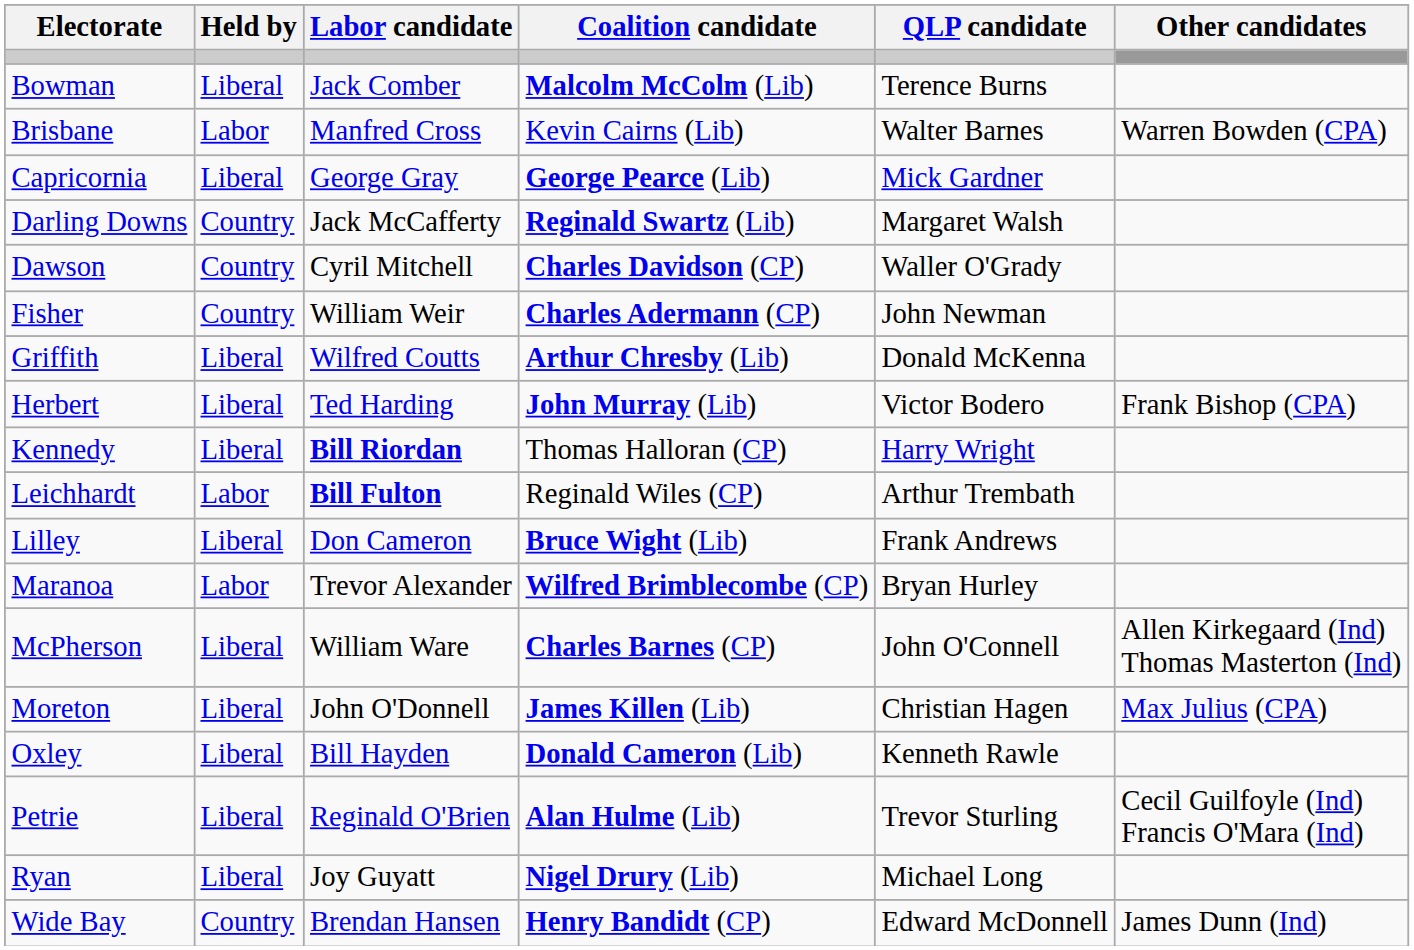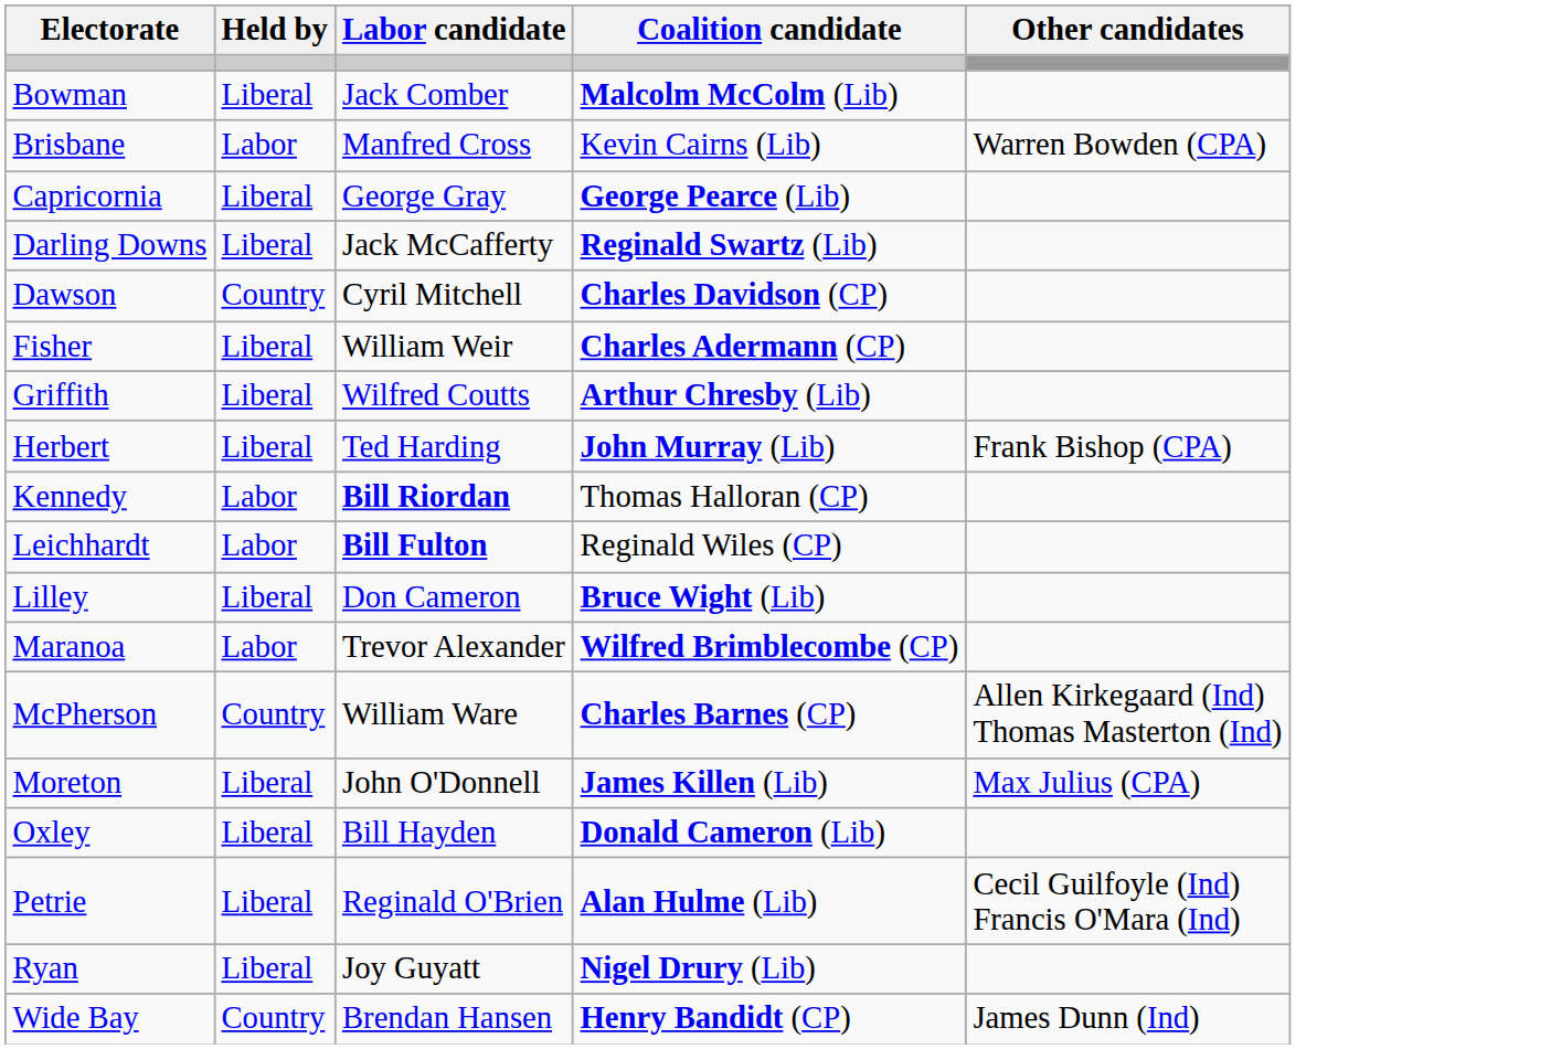 <table class="wikitable">
 <tr>
 <th>Electorate</th>
 <th>Held by</th>
 <th><a href='#'>Labor</a> candidate</th>
 <th><a href='#'>Coalition</a> candidate</th>
-<th><a href='#'>QLP</a> candidate</th>
 <th>Other candidates</th>
 </tr>
 <tr bgcolor="#cccccc">
-<td></td>
 <td></td>
 <td></td>
 <td></td>
 <td></td>
 <td bgcolor="#999999"></td>
 </tr>
 <tr>
 <td><a href='#'>Bowman</a></td>
 <td><a href='#'>Liberal</a></td>
 <td><a href='#'>Jack Comber</a></td>
 <td><strong><a href='#'>Malcolm McColm</a></strong> (<a href='#'>Lib</a>)</td>
-<td>Terence Burns</td>
 <td></td>
 </tr>
 <tr>
 <td><a href='#'>Brisbane</a></td>
 <td><a href='#'>Labor</a></td>
 <td><a href='#'>Manfred Cross</a></td>
 <td><a href='#'>Kevin Cairns</a> (<a href='#'>Lib</a>)</td>
-<td>Walter Barnes</td>
 <td>Warren Bowden (<a href='#'>CPA</a>)</td>
 </tr>
 <tr>
 <td><a href='#'>Capricornia</a></td>
 <td><a href='#'>Liberal</a></td>
 <td><a href='#'>George Gray</a></td>
 <td><strong><a href='#'>George Pearce</a></strong> (<a href='#'>Lib</a>)</td>
-<td><a href='#'>Mick Gardner</a></td>
 <td></td>
 </tr>
 <tr>
 <td><a href='#'>Darling Downs</a></td>
-<td><a href='#'>Country</a></td>
+<td><a href='#'>Liberal</a></td>
 <td>Jack McCafferty</td>
 <td><strong><a href='#'>Reginald Swartz</a></strong> (<a href='#'>Lib</a>)</td>
-<td>Margaret Walsh</td>
 <td></td>
 </tr>
 <tr>
 <td><a href='#'>Dawson</a></td>
 <td><a href='#'>Country</a></td>
 <td>Cyril Mitchell</td>
 <td><strong><a href='#'>Charles Davidson</a></strong> (<a href='#'>CP</a>)</td>
-<td>Waller O'Grady</td>
 <td></td>
 </tr>
 <tr>
 <td><a href='#'>Fisher</a></td>
-<td><a href='#'>Country</a></td>
+<td><a href='#'>Liberal</a></td>
 <td>William Weir</td>
 <td><strong><a href='#'>Charles Adermann</a></strong> (<a href='#'>CP</a>)</td>
-<td>John Newman</td>
 <td></td>
 </tr>
 <tr>
 <td><a href='#'>Griffith</a></td>
 <td><a href='#'>Liberal</a></td>
 <td><a href='#'>Wilfred Coutts</a></td>
 <td><strong><a href='#'>Arthur Chresby</a></strong> (<a href='#'>Lib</a>)</td>
-<td>Donald McKenna</td>
 <td></td>
 </tr>
 <tr>
 <td><a href='#'>Herbert</a></td>
 <td><a href='#'>Liberal</a></td>
 <td><a href='#'>Ted Harding</a></td>
 <td><strong><a href='#'>John Murray</a></strong> (<a href='#'>Lib</a>)</td>
-<td>Victor Bodero</td>
 <td>Frank Bishop (<a href='#'>CPA</a>)</td>
 </tr>
 <tr>
 <td><a href='#'>Kennedy</a></td>
-<td><a href='#'>Liberal</a></td>
+<td><a href='#'>Labor</a></td>
 <td><strong><a href='#'>Bill Riordan</a></strong></td>
 <td>Thomas Halloran (<a href='#'>CP</a>)</td>
-<td><a href='#'>Harry Wright</a></td>
 <td></td>
 </tr>
 <tr>
 <td><a href='#'>Leichhardt</a></td>
 <td><a href='#'>Labor</a></td>
 <td><strong><a href='#'>Bill Fulton</a></strong></td>
 <td>Reginald Wiles (<a href='#'>CP</a>)</td>
-<td>Arthur Trembath</td>
 <td></td>
 </tr>
 <tr>
 <td><a href='#'>Lilley</a></td>
 <td><a href='#'>Liberal</a></td>
 <td><a href='#'>Don Cameron</a></td>
 <td><strong><a href='#'>Bruce Wight</a></strong> (<a href='#'>Lib</a>)</td>
-<td>Frank Andrews</td>
 <td></td>
 </tr>
 <tr>
 <td><a href='#'>Maranoa</a></td>
 <td><a href='#'>Labor</a></td>
 <td>Trevor Alexander</td>
 <td><strong><a href='#'>Wilfred Brimblecombe</a></strong> (<a href='#'>CP</a>)</td>
-<td>Bryan Hurley</td>
 <td></td>
 </tr>
 <tr>
 <td><a href='#'>McPherson</a></td>
-<td><a href='#'>Liberal</a></td>
+<td><a href='#'>Country</a></td>
 <td>William Ware</td>
 <td><strong><a href='#'>Charles Barnes</a></strong> (<a href='#'>CP</a>)</td>
-<td>John O'Connell</td>
 <td>Allen Kirkegaard (<a href='#'>Ind</a>)<br>Thomas Masterton (<a href='#'>Ind</a>)</td>
 </tr>
 <tr>
 <td><a href='#'>Moreton</a></td>
 <td><a href='#'>Liberal</a></td>
 <td>John O'Donnell</td>
 <td><strong><a href='#'>James Killen</a></strong> (<a href='#'>Lib</a>)</td>
-<td>Christian Hagen</td>
 <td><a href='#'>Max Julius</a> (<a href='#'>CPA</a>)</td>
 </tr>
 <tr>
 <td><a href='#'>Oxley</a></td>
 <td><a href='#'>Liberal</a></td>
 <td><a href='#'>Bill Hayden</a></td>
 <td><strong><a href='#'>Donald Cameron</a></strong> (<a href='#'>Lib</a>)</td>
-<td>Kenneth Rawle</td>
 <td></td>
 </tr>
 <tr>
 <td><a href='#'>Petrie</a></td>
 <td><a href='#'>Liberal</a></td>
 <td><a href='#'>Reginald O'Brien</a></td>
 <td><strong><a href='#'>Alan Hulme</a></strong> (<a href='#'>Lib</a>)</td>
-<td>Trevor Sturling</td>
 <td>Cecil Guilfoyle (<a href='#'>Ind</a>)<br>Francis O'Mara (<a href='#'>Ind</a>)</td>
 </tr>
 <tr>
 <td><a href='#'>Ryan</a></td>
 <td><a href='#'>Liberal</a></td>
 <td>Joy Guyatt</td>
 <td><strong><a href='#'>Nigel Drury</a></strong> (<a href='#'>Lib</a>)</td>
-<td>Michael Long</td>
 <td></td>
 </tr>
 <tr>
 <td><a href='#'>Wide Bay</a></td>
 <td><a href='#'>Country</a></td>
 <td><a href='#'>Brendan Hansen</a></td>
 <td><strong><a href='#'>Henry Bandidt</a></strong> (<a href='#'>CP</a>)</td>
-<td>Edward McDonnell</td>
 <td>James Dunn (<a href='#'>Ind</a>)</td>
 </tr>
 </table>
